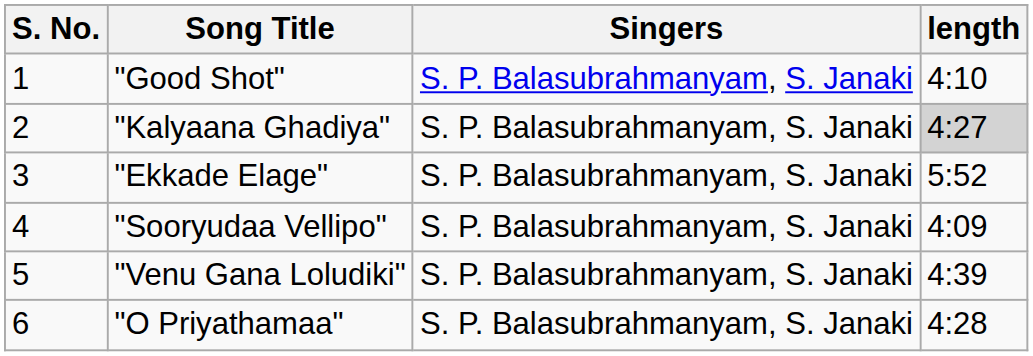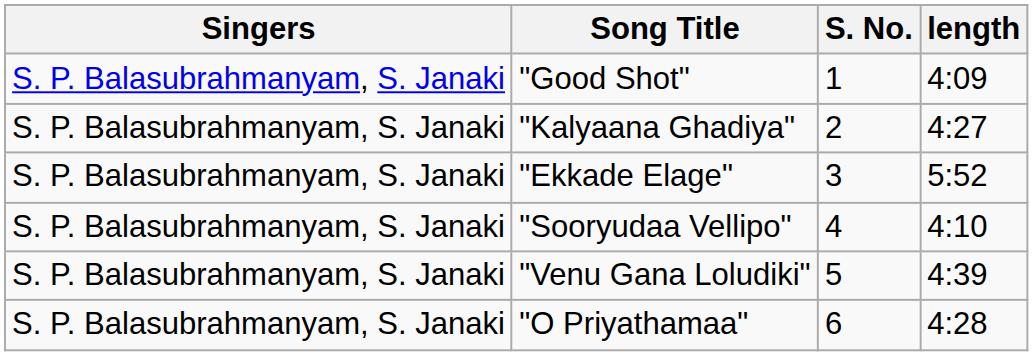 <table class="wikitable">
 <tr>
+<th>Singers</th>
+<th>Song Title</th>
 <th>S. No.</th>
-<th>Song Title</th>
-<th>Singers</th>
 <th>length</th>
 </tr>
 <tr>
+<td><a href='#'>S. P. Balasubrahmanyam</a>, <a href='#'>S. Janaki</a></td>
+<td>"Good Shot"</td>
 <td>1</td>
-<td>"Good Shot"</td>
-<td><a href='#'>S. P. Balasubrahmanyam</a>, <a href='#'>S. Janaki</a></td>
+<td>4:09</td>
+</tr>
+<tr>
+<td>S. P. Balasubrahmanyam, S. Janaki</td>
+<td>"Kalyaana Ghadiya"</td>
+<td>2</td>
+<td>4:27</td>
+</tr>
+<tr>
+<td>S. P. Balasubrahmanyam, S. Janaki</td>
+<td>"Ekkade Elage"</td>
+<td>3</td>
+<td>5:52</td>
+</tr>
+<tr>
+<td>S. P. Balasubrahmanyam, S. Janaki</td>
+<td>"Sooryudaa Vellipo"</td>
+<td>4</td>
 <td>4:10</td>
 </tr>
 <tr>
-<td>2</td>
-<td>"Kalyaana Ghadiya"</td>
 <td>S. P. Balasubrahmanyam, S. Janaki</td>
-<td style="background: lightgrey;">4:27</td>
-</tr>
-<tr>
-<td>3</td>
-<td>"Ekkade Elage"</td>
-<td>S. P. Balasubrahmanyam, S. Janaki</td>
-<td>5:52</td>
-</tr>
-<tr>
-<td>4</td>
-<td>"Sooryudaa Vellipo"</td>
-<td>S. P. Balasubrahmanyam, S. Janaki</td>
-<td>4:09</td>
-</tr>
-<tr>
+<td>"Venu Gana Loludiki"</td>
 <td>5</td>
-<td>"Venu Gana Loludiki"</td>
-<td>S. P. Balasubrahmanyam, S. Janaki</td>
 <td>4:39</td>
 </tr>
 <tr>
+<td>S. P. Balasubrahmanyam, S. Janaki</td>
+<td>"O Priyathamaa"</td>
 <td>6</td>
-<td>"O Priyathamaa"</td>
-<td>S. P. Balasubrahmanyam, S. Janaki</td>
 <td>4:28</td>
 </tr>
 </table>
